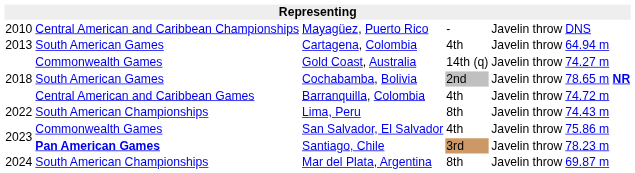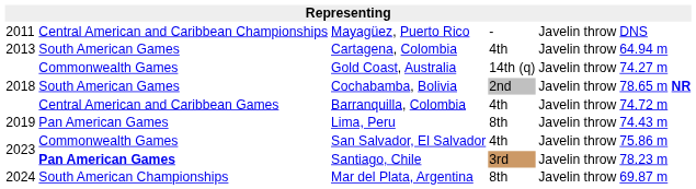 <table>
 <tr>
 <th bgcolor="#eeeeee" colspan="6">Representing </th>
 </tr>
 <tr>
-<td>2010</td>
+<td>2011</td>
 <td><a href='#'>Central American and Caribbean Championships</a></td>
 <td><a href='#'>Mayagüez</a>, <a href='#'>Puerto Rico</a></td>
 <td>-</td>
 <td>Javelin throw</td>
 <td><a href='#'>DNS</a></td>
 </tr>
 <tr>
 <td>2013</td>
 <td><a href='#'>South American Games</a></td>
 <td><a href='#'>Cartagena</a>, <a href='#'>Colombia</a></td>
 <td>4th</td>
 <td>Javelin throw</td>
 <td><a href='#'>64.94 m</a></td>
 </tr>
 <tr>
 <td rowspan=3>2018</td>
 <td><a href='#'>Commonwealth Games</a></td>
 <td><a href='#'>Gold Coast</a>, <a href='#'>Australia</a></td>
 <td>14th (q)</td>
 <td>Javelin throw</td>
 <td><a href='#'>74.27 m</a></td>
 </tr>
 <tr>
 <td><a href='#'>South American Games</a></td>
 <td><a href='#'>Cochabamba</a>, <a href='#'>Bolivia</a></td>
 <td bgcolor="silver">2nd</td>
 <td>Javelin throw</td>
 <td><a href='#'>78.65 m</a> <strong><a href='#'>NR</a></strong></td>
 </tr>
 <tr>
 <td><a href='#'>Central American and Caribbean Games</a></td>
 <td><a href='#'>Barranquilla</a>, <a href='#'>Colombia</a></td>
 <td>4th</td>
 <td>Javelin throw</td>
 <td><a href='#'>74.72 m</a></td>
 </tr>
 <tr>
-<td>2022</td>
-<td><a href='#'>South American Championships</a></td>
+<td>2019</td>
+<td><a href='#'>Pan American Games</a></td>
 <td><a href='#'>Lima, Peru</a></td>
 <td>8th</td>
 <td>Javelin throw</td>
 <td><a href='#'>74.43 m</a></td>
 </tr>
 <tr>
 <td rowspan=2>2023</td>
 <td><a href='#'>Commonwealth Games</a></td>
 <td><a href='#'>San Salvador, El Salvador</a></td>
 <td>4th</td>
 <td>Javelin throw</td>
 <td><a href='#'>75.86 m</a></td>
 </tr>
 <tr>
 <td><strong><a href='#'>Pan American Games</a></strong></td>
 <td><a href='#'>Santiago, Chile</a></td>
 <td bgcolor=cc9966>3rd</td>
 <td>Javelin throw</td>
 <td><a href='#'>78.23 m</a></td>
 </tr>
 <tr>
 <td>2024</td>
 <td><a href='#'>South American Championships</a></td>
 <td><a href='#'>Mar del Plata, Argentina</a></td>
 <td>8th</td>
 <td>Javelin throw</td>
 <td><a href='#'>69.87 m</a></td>
 </tr>
 </table>
